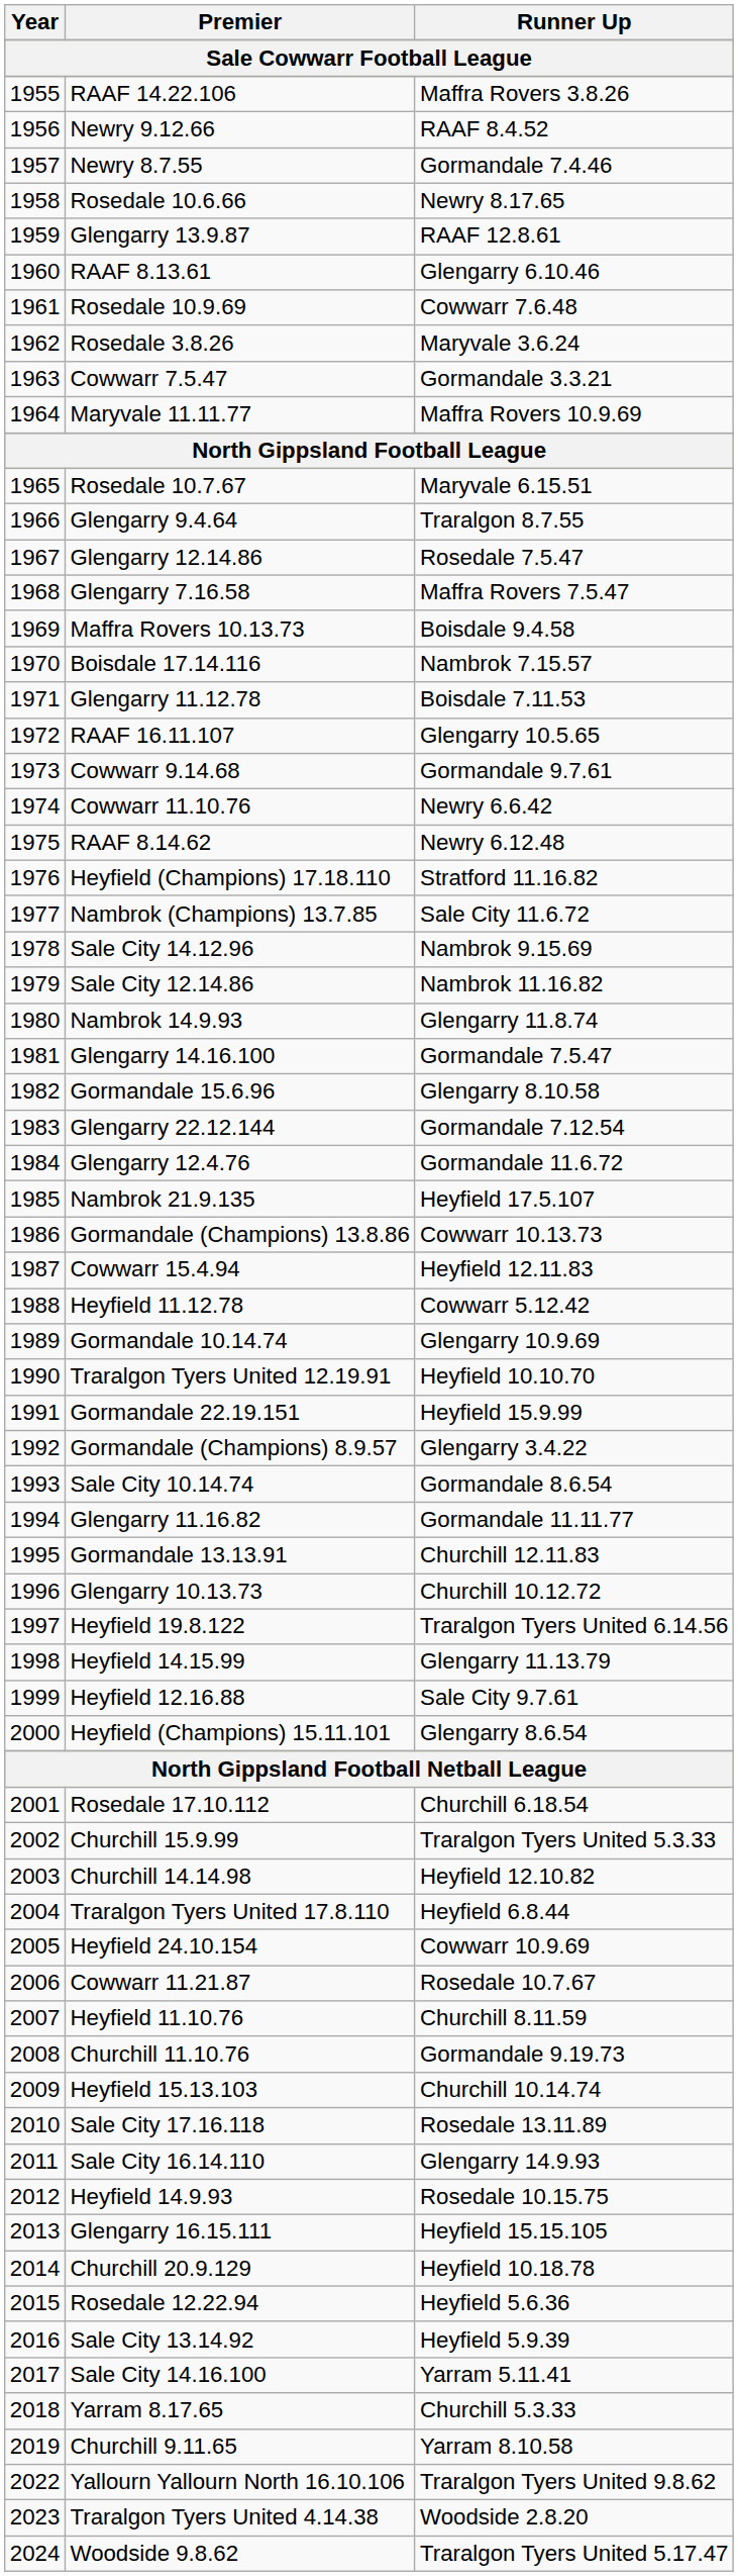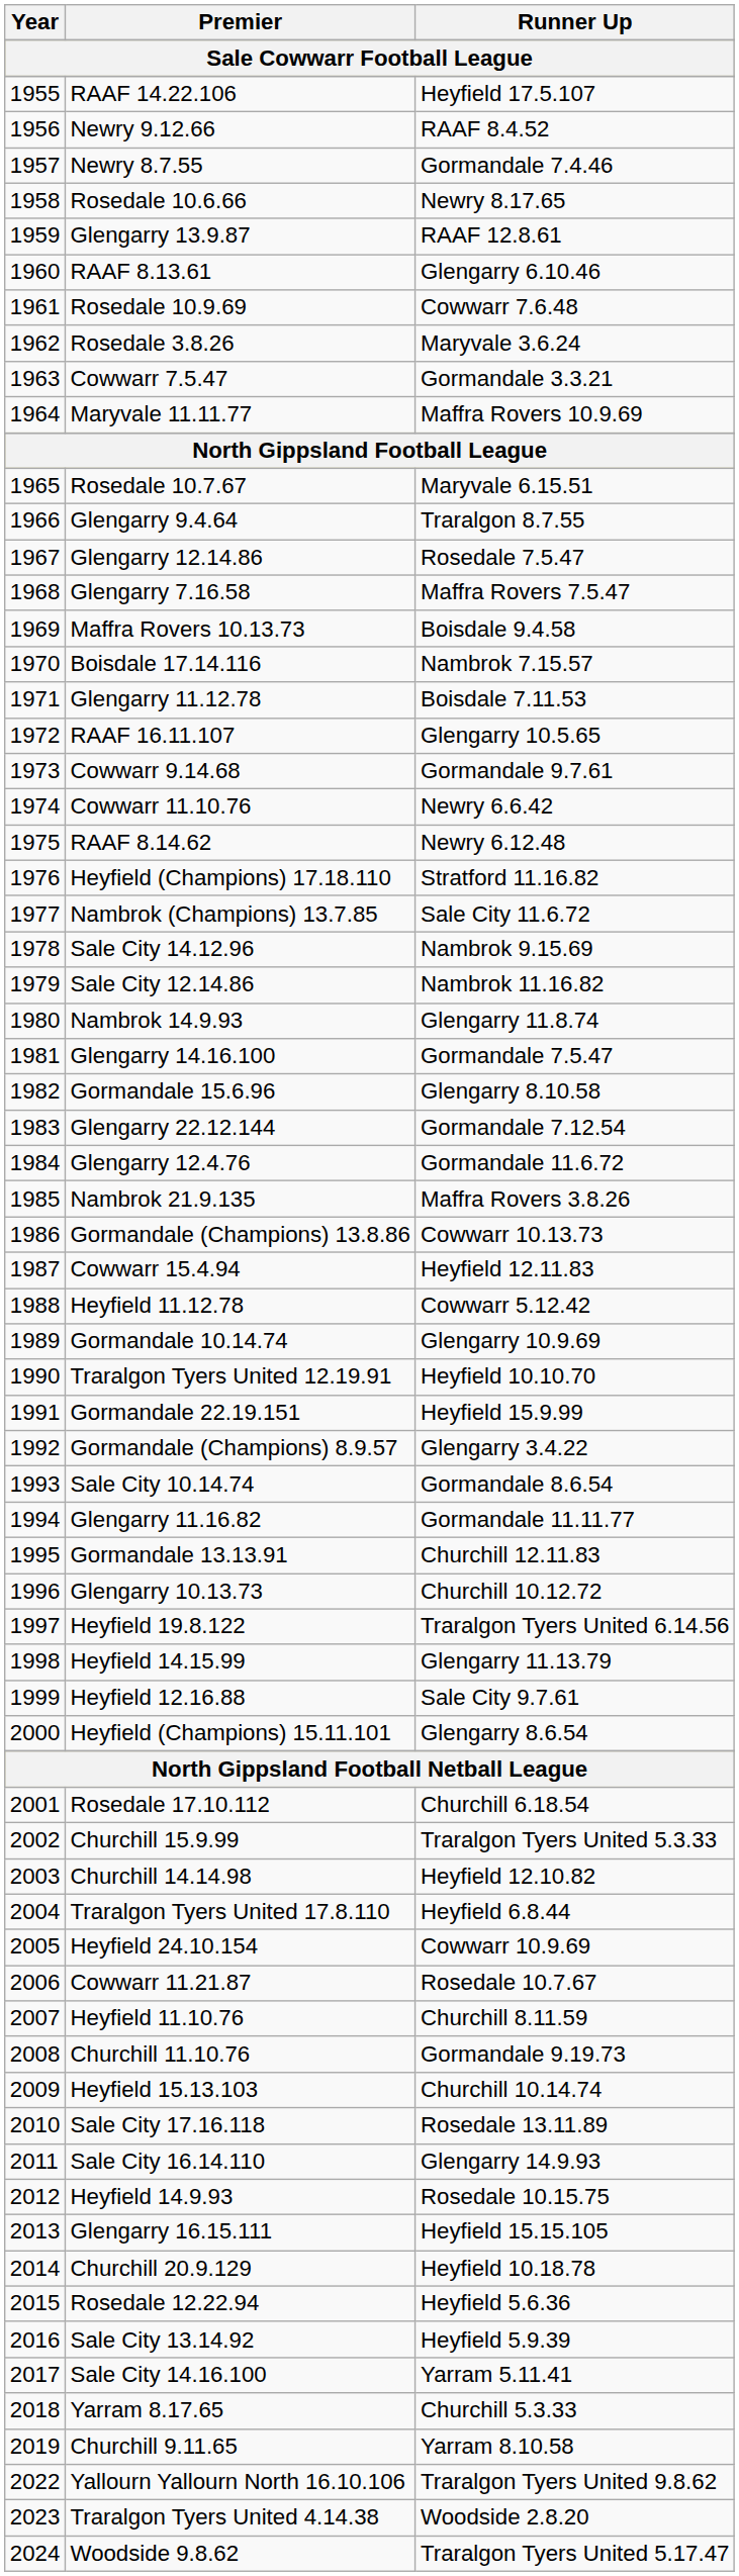 <table class="wikitable sortable">
 <tr>
 <th>Year</th>
 <th>Premier</th>
 <th>Runner Up</th>
 </tr>
 <tr>
 </tr>
 <tr style="background:#bdb76b;">
 <th colspan="10">Sale Cowwarr Football League</th>
 </tr>
 <tr style="background:#FFC0C0;">
 </tr>
 <tr>
 <td>1955</td>
 <td>RAAF 14.22.106</td>
-<td>Maffra Rovers 3.8.26</td>
+<td>Heyfield 17.5.107</td>
 </tr>
 <tr>
 <td>1956</td>
 <td>Newry 9.12.66</td>
 <td>RAAF 8.4.52</td>
 </tr>
 <tr>
 <td>1957</td>
 <td>Newry 8.7.55</td>
 <td>Gormandale 7.4.46</td>
 </tr>
 <tr>
 <td>1958</td>
 <td>Rosedale 10.6.66</td>
 <td>Newry 8.17.65</td>
 </tr>
 <tr>
 <td>1959</td>
 <td>Glengarry 13.9.87</td>
 <td>RAAF 12.8.61</td>
 </tr>
 <tr>
 <td>1960</td>
 <td>RAAF 8.13.61</td>
 <td>Glengarry 6.10.46</td>
 </tr>
 <tr>
 <td>1961</td>
 <td>Rosedale 10.9.69</td>
 <td>Cowwarr 7.6.48</td>
 </tr>
 <tr>
 <td>1962</td>
 <td>Rosedale 3.8.26</td>
 <td>Maryvale 3.6.24</td>
 </tr>
 <tr>
 <td>1963</td>
 <td>Cowwarr 7.5.47</td>
 <td>Gormandale 3.3.21</td>
 </tr>
 <tr>
 <td>1964</td>
 <td>Maryvale 11.11.77</td>
 <td>Maffra Rovers 10.9.69</td>
 </tr>
 <tr>
 </tr>
 <tr style="background:#bdb76b;">
 <th colspan="10">North Gippsland Football League</th>
 </tr>
 <tr>
 <td>1965</td>
 <td>Rosedale 10.7.67</td>
 <td>Maryvale 6.15.51</td>
 </tr>
 <tr>
 <td>1966</td>
 <td>Glengarry 9.4.64</td>
 <td>Traralgon 8.7.55</td>
 </tr>
 <tr>
 <td>1967</td>
 <td>Glengarry 12.14.86</td>
 <td>Rosedale 7.5.47</td>
 </tr>
 <tr>
 <td>1968</td>
 <td>Glengarry 7.16.58</td>
 <td>Maffra Rovers 7.5.47</td>
 </tr>
 <tr>
 <td>1969</td>
 <td>Maffra Rovers 10.13.73</td>
 <td>Boisdale 9.4.58</td>
 </tr>
 <tr>
 <td>1970</td>
 <td>Boisdale 17.14.116</td>
 <td>Nambrok 7.15.57</td>
 </tr>
 <tr>
 <td>1971</td>
 <td>Glengarry 11.12.78</td>
 <td>Boisdale 7.11.53</td>
 </tr>
 <tr>
 <td>1972</td>
 <td>RAAF 16.11.107</td>
 <td>Glengarry 10.5.65</td>
 </tr>
 <tr>
 <td>1973</td>
 <td>Cowwarr 9.14.68</td>
 <td>Gormandale 9.7.61</td>
 </tr>
 <tr>
 <td>1974</td>
 <td>Cowwarr 11.10.76</td>
 <td>Newry 6.6.42</td>
 </tr>
 <tr>
 <td>1975</td>
 <td>RAAF 8.14.62</td>
 <td>Newry 6.12.48</td>
 </tr>
 <tr>
 <td>1976</td>
 <td>Heyfield (Champions) 17.18.110</td>
 <td>Stratford 11.16.82</td>
 </tr>
 <tr>
 <td>1977</td>
 <td>Nambrok (Champions) 13.7.85</td>
 <td>Sale City 11.6.72</td>
 </tr>
 <tr>
 <td>1978</td>
 <td>Sale City 14.12.96</td>
 <td>Nambrok 9.15.69</td>
 </tr>
 <tr>
 <td>1979</td>
 <td>Sale City 12.14.86</td>
 <td>Nambrok 11.16.82</td>
 </tr>
 <tr>
 <td>1980</td>
 <td>Nambrok 14.9.93</td>
 <td>Glengarry 11.8.74</td>
 </tr>
 <tr>
 <td>1981</td>
 <td>Glengarry 14.16.100</td>
 <td>Gormandale 7.5.47</td>
 </tr>
 <tr>
 <td>1982</td>
 <td>Gormandale 15.6.96</td>
 <td>Glengarry 8.10.58</td>
 </tr>
 <tr>
 <td>1983</td>
 <td>Glengarry 22.12.144</td>
 <td>Gormandale 7.12.54</td>
 </tr>
 <tr>
 <td>1984</td>
 <td>Glengarry 12.4.76</td>
 <td>Gormandale 11.6.72</td>
 </tr>
 <tr>
 <td>1985</td>
 <td>Nambrok 21.9.135</td>
-<td>Heyfield 17.5.107</td>
+<td>Maffra Rovers 3.8.26</td>
 </tr>
 <tr>
 <td>1986</td>
 <td>Gormandale (Champions) 13.8.86</td>
 <td>Cowwarr 10.13.73</td>
 </tr>
 <tr>
 <td>1987</td>
 <td>Cowwarr 15.4.94</td>
 <td>Heyfield 12.11.83</td>
 </tr>
 <tr>
 <td>1988</td>
 <td>Heyfield 11.12.78</td>
 <td>Cowwarr 5.12.42</td>
 </tr>
 <tr>
 <td>1989</td>
 <td>Gormandale 10.14.74</td>
 <td>Glengarry 10.9.69</td>
 </tr>
 <tr>
 <td>1990</td>
 <td>Traralgon Tyers United 12.19.91</td>
 <td>Heyfield 10.10.70</td>
 </tr>
 <tr>
 <td>1991</td>
 <td>Gormandale 22.19.151</td>
 <td>Heyfield 15.9.99</td>
 </tr>
 <tr>
 <td>1992</td>
 <td>Gormandale (Champions) 8.9.57</td>
 <td>Glengarry 3.4.22</td>
 </tr>
 <tr>
 <td>1993</td>
 <td>Sale City 10.14.74</td>
 <td>Gormandale 8.6.54</td>
 </tr>
 <tr>
 <td>1994</td>
 <td>Glengarry 11.16.82</td>
 <td>Gormandale 11.11.77</td>
 </tr>
 <tr>
 <td>1995</td>
 <td>Gormandale 13.13.91</td>
 <td>Churchill 12.11.83</td>
 </tr>
 <tr>
 <td>1996</td>
 <td>Glengarry 10.13.73</td>
 <td>Churchill 10.12.72</td>
 </tr>
 <tr>
 <td>1997</td>
 <td>Heyfield 19.8.122</td>
 <td>Traralgon Tyers United 6.14.56</td>
 </tr>
 <tr>
 <td>1998</td>
 <td>Heyfield 14.15.99</td>
 <td>Glengarry 11.13.79</td>
 </tr>
 <tr>
 <td>1999</td>
 <td>Heyfield 12.16.88</td>
 <td>Sale City 9.7.61</td>
 </tr>
 <tr>
 <td>2000</td>
 <td>Heyfield (Champions) 15.11.101</td>
 <td>Glengarry 8.6.54</td>
 </tr>
 <tr>
 </tr>
 <tr style="background:#bdb76b;">
 <th colspan="10">North Gippsland Football Netball League</th>
 </tr>
 <tr>
 <td>2001</td>
 <td>Rosedale 17.10.112</td>
 <td>Churchill 6.18.54</td>
 </tr>
 <tr>
 <td>2002</td>
 <td>Churchill 15.9.99</td>
 <td>Traralgon Tyers United 5.3.33</td>
 </tr>
 <tr>
 <td>2003</td>
 <td>Churchill 14.14.98</td>
 <td>Heyfield 12.10.82</td>
 </tr>
 <tr>
 <td>2004</td>
 <td>Traralgon Tyers United 17.8.110</td>
 <td>Heyfield 6.8.44</td>
 </tr>
 <tr>
 <td>2005</td>
 <td>Heyfield 24.10.154</td>
 <td>Cowwarr 10.9.69</td>
 </tr>
 <tr>
 <td>2006</td>
 <td>Cowwarr 11.21.87</td>
 <td>Rosedale 10.7.67</td>
 </tr>
 <tr>
 <td>2007</td>
 <td>Heyfield 11.10.76</td>
 <td>Churchill 8.11.59</td>
 </tr>
 <tr>
 <td>2008</td>
 <td>Churchill 11.10.76</td>
 <td>Gormandale 9.19.73</td>
 </tr>
 <tr>
 <td>2009</td>
 <td>Heyfield 15.13.103</td>
 <td>Churchill 10.14.74</td>
 </tr>
 <tr>
 <td>2010</td>
 <td>Sale City 17.16.118</td>
 <td>Rosedale 13.11.89</td>
 </tr>
 <tr>
 <td>2011</td>
 <td>Sale City 16.14.110</td>
 <td>Glengarry 14.9.93</td>
 </tr>
 <tr>
 <td>2012</td>
 <td>Heyfield 14.9.93</td>
 <td>Rosedale 10.15.75</td>
 </tr>
 <tr>
 <td>2013</td>
 <td>Glengarry 16.15.111</td>
 <td>Heyfield 15.15.105</td>
 </tr>
 <tr>
 <td>2014</td>
 <td>Churchill 20.9.129</td>
 <td>Heyfield 10.18.78</td>
 </tr>
 <tr>
 <td>2015</td>
 <td>Rosedale 12.22.94</td>
 <td>Heyfield 5.6.36</td>
 </tr>
 <tr>
 <td>2016</td>
 <td>Sale City 13.14.92</td>
 <td>Heyfield 5.9.39</td>
 </tr>
 <tr>
 <td>2017</td>
 <td>Sale City 14.16.100</td>
 <td>Yarram 5.11.41</td>
 </tr>
 <tr>
 <td>2018</td>
 <td>Yarram 8.17.65</td>
 <td>Churchill 5.3.33</td>
 </tr>
 <tr>
 <td>2019</td>
 <td>Churchill 9.11.65</td>
 <td>Yarram 8.10.58</td>
 </tr>
 <tr>
 <td>2022</td>
 <td>Yallourn Yallourn North 16.10.106</td>
 <td>Traralgon Tyers United 9.8.62</td>
 </tr>
 <tr>
 <td>2023</td>
 <td>Traralgon Tyers United 4.14.38</td>
 <td>Woodside 2.8.20</td>
 </tr>
 <tr>
 <td>2024</td>
 <td>Woodside 9.8.62</td>
 <td>Traralgon Tyers United 5.17.47</td>
 </tr>
 </table>
